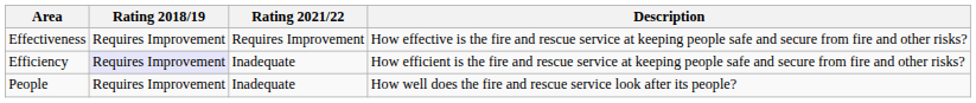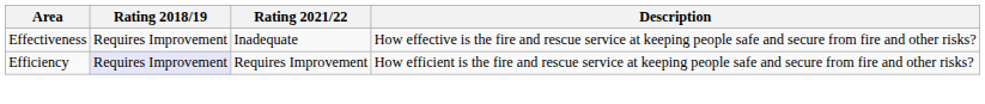 <table class="wikitable">
 <tr>
 <th>Area</th>
 <th>Rating 2018/19</th>
 <th>Rating 2021/22</th>
 <th>Description</th>
 </tr>
 <tr>
 <td>Effectiveness</td>
 <td>Requires Improvement</td>
-<td>Requires Improvement</td>
+<td>Inadequate</td>
 <td>How effective is the fire and rescue service at keeping people safe and secure from fire and other risks?</td>
 </tr>
 <tr>
 <td>Efficiency</td>
 <td style="background: lavender;">Requires Improvement</td>
-<td>Inadequate</td>
+<td>Requires Improvement</td>
 <td>How efficient is the fire and rescue service at keeping people safe and secure from fire and other risks?</td>
 </tr>
-<tr>
-<td>People</td>
-<td>Requires Improvement</td>
-<td>Inadequate</td>
-<td>How well does the fire and rescue service look after its people?</td>
-</tr>
 </table>
